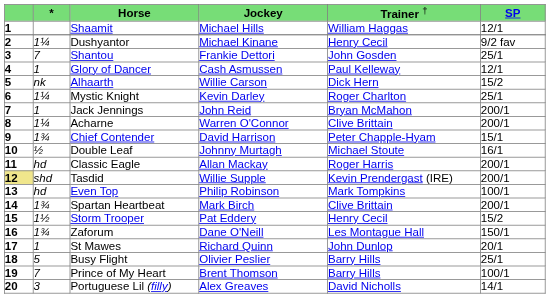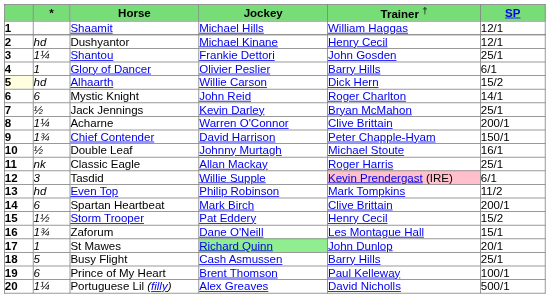 <table border="1" cellpadding="0" style="border-collapse: collapse; font-size:90%">
 <tr bgcolor="#77dd77" align="center">
 <td width="35px"></td>
 <td width="45px"><strong>*</strong></td>
 <td width="160px"><strong>Horse</strong></td>
 <td width="160px"><strong>Jockey</strong></td>
 <td width="190px"><strong>Trainer</strong> <sup>†</sup></td>
 <td width="80px"><strong><a href='#'>SP</a></strong></td>
 </tr>
 <tr>
 <td><strong>1</strong></td>
 <td></td>
 <td><a href='#'>Shaamit</a></td>
 <td><a href='#'>Michael Hills</a></td>
 <td><a href='#'>William Haggas</a></td>
 <td>12/1</td>
 </tr>
 <tr>
 </tr>
 <tr>
 <td><strong>2</strong></td>
-<td><em>1¼</em></td>
+<td><em>hd</em></td>
 <td>Dushyantor</td>
 <td><a href='#'>Michael Kinane</a></td>
 <td><a href='#'>Henry Cecil</a></td>
-<td>9/2 fav</td>
+<td>12/1</td>
 </tr>
 <tr>
 <td><strong>3</strong></td>
-<td><em>7</em></td>
+<td><em>1¼</em></td>
 <td><a href='#'>Shantou</a></td>
 <td><a href='#'>Frankie Dettori</a></td>
 <td><a href='#'>John Gosden</a></td>
 <td>25/1</td>
 </tr>
 <tr>
 <td><strong>4</strong></td>
 <td><em>1</em></td>
 <td><a href='#'>Glory of Dancer</a></td>
-<td><a href='#'>Cash Asmussen</a></td>
-<td><a href='#'>Paul Kelleway</a></td>
-<td>12/1</td>
+<td><a href='#'>Olivier Peslier</a></td>
+<td><a href='#'>Barry Hills</a></td>
+<td>6/1</td>
 </tr>
 <tr>
-<td><strong>5</strong></td>
-<td><em>nk</em></td>
+<td style="background: lightyellow;"><strong>5</strong></td>
+<td><em>hd</em></td>
 <td><a href='#'>Alhaarth</a></td>
 <td><a href='#'>Willie Carson</a></td>
 <td><a href='#'>Dick Hern</a></td>
 <td>15/2</td>
 </tr>
 <tr>
 <td><strong>6</strong></td>
-<td><em>1¼</em></td>
+<td><em>6</em></td>
 <td>Mystic Knight</td>
-<td><a href='#'>Kevin Darley</a></td>
+<td><a href='#'>John Reid</a></td>
 <td><a href='#'>Roger Charlton</a></td>
-<td>25/1</td>
+<td>14/1</td>
 </tr>
 <tr>
 <td><strong>7</strong></td>
-<td><em>1</em></td>
+<td><em>½</em></td>
 <td>Jack Jennings</td>
-<td><a href='#'>John Reid</a></td>
+<td><a href='#'>Kevin Darley</a></td>
 <td><a href='#'>Bryan McMahon</a></td>
-<td>200/1</td>
+<td>25/1</td>
 </tr>
 <tr>
 <td><strong>8</strong></td>
 <td><em>1¼</em></td>
 <td>Acharne</td>
 <td><a href='#'>Warren O'Connor</a></td>
 <td><a href='#'>Clive Brittain</a></td>
 <td>200/1</td>
 </tr>
 <tr>
 <td><strong>9</strong></td>
 <td><em>1¾</em></td>
 <td><a href='#'>Chief Contender</a></td>
 <td><a href='#'>David Harrison</a></td>
 <td><a href='#'>Peter Chapple-Hyam</a></td>
-<td>15/1</td>
+<td>150/1</td>
 </tr>
 <tr>
 <td><strong>10</strong></td>
 <td><em>½</em></td>
 <td>Double Leaf</td>
 <td><a href='#'>Johnny Murtagh</a></td>
 <td><a href='#'>Michael Stoute</a></td>
 <td>16/1</td>
 </tr>
 <tr>
 <td><strong>11</strong></td>
-<td><em>hd</em></td>
+<td><em>nk</em></td>
 <td>Classic Eagle</td>
 <td><a href='#'>Allan Mackay</a></td>
 <td><a href='#'>Roger Harris</a></td>
-<td>200/1</td>
+<td>25/1</td>
 </tr>
 <tr>
-<td style="background: khaki;"><strong>12</strong></td>
-<td><em>shd</em></td>
+<td><strong>12</strong></td>
+<td><em>3</em></td>
 <td>Tasdid</td>
 <td><a href='#'>Willie Supple</a></td>
-<td><a href='#'>Kevin Prendergast</a> (IRE)</td>
-<td>200/1</td>
+<td style="background: pink;"><a href='#'>Kevin Prendergast</a> (IRE)</td>
+<td>6/1</td>
 </tr>
 <tr>
 <td><strong>13</strong></td>
 <td><em>hd</em></td>
 <td><a href='#'>Even Top</a></td>
 <td><a href='#'>Philip Robinson</a></td>
 <td><a href='#'>Mark Tompkins</a></td>
-<td>100/1</td>
+<td>11/2</td>
 </tr>
 <tr>
 <td><strong>14</strong></td>
-<td><em>1¾</em></td>
+<td><em>6</em></td>
 <td>Spartan Heartbeat</td>
 <td><a href='#'>Mark Birch</a></td>
 <td><a href='#'>Clive Brittain</a></td>
 <td>200/1</td>
 </tr>
 <tr>
 <td><strong>15</strong></td>
 <td><em>1½</em></td>
 <td><a href='#'>Storm Trooper</a></td>
 <td><a href='#'>Pat Eddery</a></td>
 <td><a href='#'>Henry Cecil</a></td>
 <td>15/2</td>
 </tr>
 <tr>
 <td><strong>16</strong></td>
 <td><em>1¾</em></td>
 <td>Zaforum</td>
 <td><a href='#'>Dane O'Neill</a></td>
 <td><a href='#'>Les Montague Hall</a></td>
-<td>150/1</td>
+<td>15/1</td>
 </tr>
 <tr>
 <td><strong>17</strong></td>
 <td><em>1</em></td>
 <td>St Mawes</td>
-<td><a href='#'>Richard Quinn</a></td>
+<td style="background: lightgreen;"><a href='#'>Richard Quinn</a></td>
 <td><a href='#'>John Dunlop</a></td>
 <td>20/1</td>
 </tr>
 <tr>
 <td><strong>18</strong></td>
 <td><em>5</em></td>
 <td>Busy Flight</td>
-<td><a href='#'>Olivier Peslier</a></td>
+<td><a href='#'>Cash Asmussen</a></td>
 <td><a href='#'>Barry Hills</a></td>
 <td>25/1</td>
 </tr>
 <tr>
 <td><strong>19</strong></td>
-<td><em>7</em></td>
+<td><em>6</em></td>
 <td>Prince of My Heart</td>
 <td><a href='#'>Brent Thomson</a></td>
-<td><a href='#'>Barry Hills</a></td>
+<td><a href='#'>Paul Kelleway</a></td>
 <td>100/1</td>
 </tr>
 <tr>
 <td><strong>20</strong></td>
-<td><em>3</em></td>
+<td><em>1¼</em></td>
 <td>Portuguese Lil <em>(<a href='#'>filly</a>)</em></td>
 <td><a href='#'>Alex Greaves</a></td>
 <td><a href='#'>David Nicholls</a></td>
-<td>14/1</td>
+<td>500/1</td>
 </tr>
 </table>
